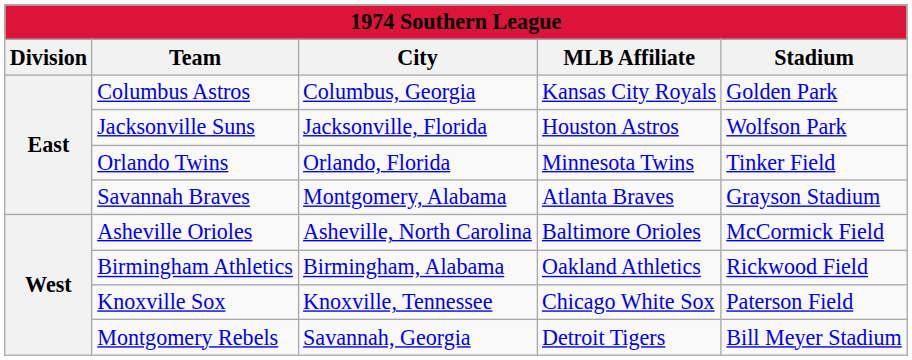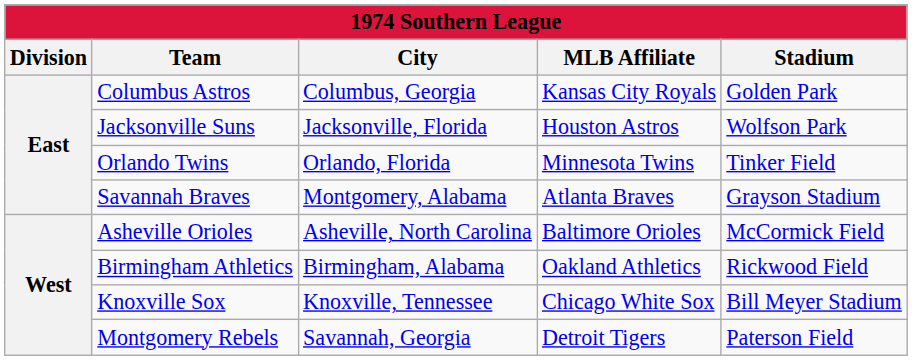 <table class="wikitable" style="width:auto">
 <tr>
 <td bgcolor="#DC143C" align="center" colspan="7"><strong><span>1974 Southern League</span></strong></td>
 </tr>
 <tr>
 <th>Division</th>
 <th>Team</th>
 <th>City</th>
 <th>MLB Affiliate</th>
 <th>Stadium</th>
 </tr>
 <tr>
 <th rowspan="4">East</th>
 <td><a href='#'>Columbus Astros</a></td>
 <td><a href='#'>Columbus, Georgia</a></td>
 <td><a href='#'>Kansas City Royals</a></td>
 <td><a href='#'>Golden Park</a></td>
 </tr>
 <tr>
 <td><a href='#'>Jacksonville Suns</a></td>
 <td><a href='#'>Jacksonville, Florida</a></td>
 <td><a href='#'>Houston Astros</a></td>
 <td><a href='#'>Wolfson Park</a></td>
 </tr>
 <tr>
 <td><a href='#'>Orlando Twins</a></td>
 <td><a href='#'>Orlando, Florida</a></td>
 <td><a href='#'>Minnesota Twins</a></td>
 <td><a href='#'>Tinker Field</a></td>
 </tr>
 <tr>
 <td><a href='#'>Savannah Braves</a></td>
 <td><a href='#'>Montgomery, Alabama</a></td>
 <td><a href='#'>Atlanta Braves</a></td>
 <td><a href='#'>Grayson Stadium</a></td>
 </tr>
 <tr>
 <th rowspan="4">West</th>
 <td><a href='#'>Asheville Orioles</a></td>
 <td><a href='#'>Asheville, North Carolina</a></td>
 <td><a href='#'>Baltimore Orioles</a></td>
 <td><a href='#'>McCormick Field</a></td>
 </tr>
 <tr>
 <td><a href='#'>Birmingham Athletics</a></td>
 <td><a href='#'>Birmingham, Alabama</a></td>
 <td><a href='#'>Oakland Athletics</a></td>
 <td><a href='#'>Rickwood Field</a></td>
 </tr>
 <tr>
 <td><a href='#'>Knoxville Sox</a></td>
 <td><a href='#'>Knoxville, Tennessee</a></td>
 <td><a href='#'>Chicago White Sox</a></td>
-<td><a href='#'>Paterson Field</a></td>
+<td><a href='#'>Bill Meyer Stadium</a></td>
 </tr>
 <tr>
 <td><a href='#'>Montgomery Rebels</a></td>
 <td><a href='#'>Savannah, Georgia</a></td>
 <td><a href='#'>Detroit Tigers</a></td>
-<td><a href='#'>Bill Meyer Stadium</a></td>
+<td><a href='#'>Paterson Field</a></td>
 </tr>
 </table>
